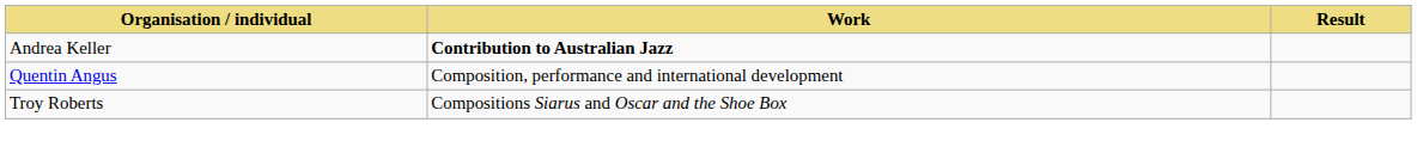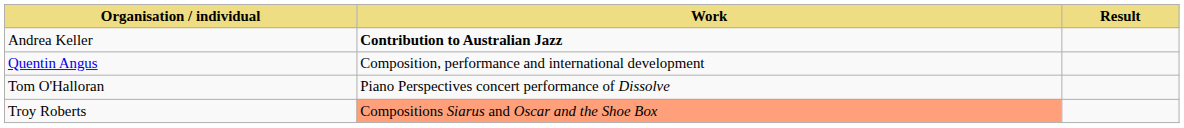 <table class="wikitable" width=100%>
 <tr>
 <th style="width:30%;background:#EEDD82;">Organisation / individual</th>
 <th style="width:60%;background:#EEDD82;">Work</th>
 <th style="width:10%;background:#EEDD82;">Result<br></th>
 </tr>
 <tr>
 <td>Andrea Keller</td>
 <td><strong>Contribution to Australian Jazz</strong></td>
 <td></td>
 </tr>
 <tr>
 <td><a href='#'>Quentin Angus</a></td>
 <td>Composition, performance and international development</td>
 <td></td>
 </tr>
 <tr>
+<td>Tom O'Halloran</td>
+<td>Piano Perspectives concert performance of <em>Dissolve</em></td>
+<td></td>
+</tr>
+<tr>
 <td>Troy Roberts</td>
-<td>Compositions <em>Siarus</em> and <em>Oscar and the Shoe Box</em></td>
+<td style="background: lightsalmon;">Compositions <em>Siarus</em> and <em>Oscar and the Shoe Box</em></td>
 <td></td>
 </tr>
 </table>
